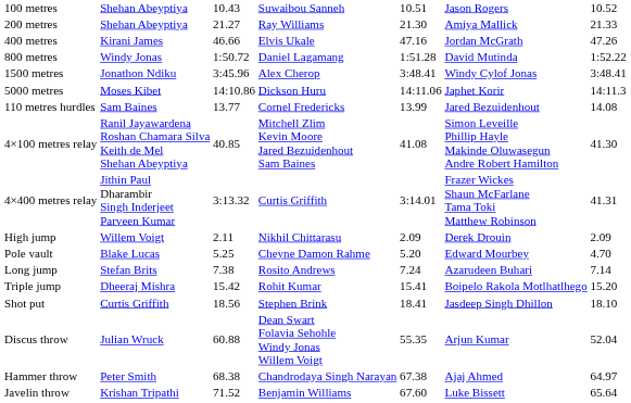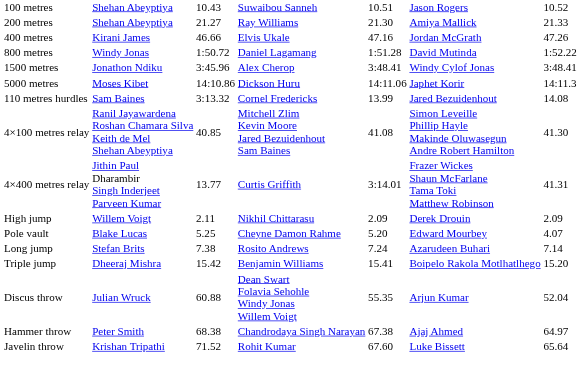 <table>
 <tr>
 <td>100 metres</td>
 <td><a href='#'>Shehan Abeyptiya</a><br></td>
 <td>10.43 </td>
 <td><a href='#'>Suwaibou Sanneh</a><br></td>
 <td>10.51</td>
 <td><a href='#'>Jason Rogers</a><br></td>
 <td>10.52</td>
 </tr>
 <tr>
 <td>200 metres</td>
 <td><a href='#'>Shehan Abeyptiya</a><br></td>
 <td>21.27</td>
 <td><a href='#'>Ray Williams</a><br></td>
 <td>21.30</td>
 <td><a href='#'>Amiya Mallick</a><br></td>
 <td>21.33</td>
 </tr>
 <tr>
 <td>400 metres</td>
 <td><a href='#'>Kirani James</a><br></td>
 <td>46.66 </td>
 <td><a href='#'>Elvis Ukale</a><br></td>
 <td>47.16</td>
 <td><a href='#'>Jordan McGrath</a><br></td>
 <td>47.26</td>
 </tr>
 <tr>
 <td>800 metres</td>
 <td><a href='#'>Windy Jonas</a><br></td>
 <td>1:50.72</td>
 <td><a href='#'>Daniel Lagamang</a><br></td>
 <td>1:51.28</td>
 <td><a href='#'>David Mutinda</a><br></td>
 <td>1:52.22</td>
 </tr>
 <tr>
 <td>1500 metres</td>
 <td><a href='#'>Jonathon Ndiku</a><br></td>
 <td>3:45.96 </td>
 <td><a href='#'>Alex Cherop</a><br></td>
 <td>3:48.41</td>
 <td><a href='#'>Windy Cylof Jonas</a><br></td>
 <td>3:48.41</td>
 </tr>
 <tr>
 <td>5000 metres</td>
 <td><a href='#'>Moses Kibet</a><br></td>
 <td>14:10.86</td>
 <td><a href='#'>Dickson Huru</a><br></td>
 <td>14:11.06</td>
 <td><a href='#'>Japhet Korir</a><br></td>
 <td>14:11.3</td>
 </tr>
 <tr>
 <td>110 metres hurdles</td>
 <td><a href='#'>Sam Baines</a><br></td>
-<td>13.77 </td>
+<td>3:13.32 </td>
 <td><a href='#'>Cornel Fredericks</a><br></td>
 <td>13.99</td>
 <td><a href='#'>Jared Bezuidenhout</a><br></td>
 <td>14.08</td>
 </tr>
 <tr>
 <td>4×100 metres relay</td>
 <td><a href='#'>Ranil Jayawardena</a><br><a href='#'>Roshan Chamara Silva</a><br><a href='#'>Keith de Mel</a><br><a href='#'>Shehan Abeyptiya</a><br></td>
 <td>40.85 </td>
 <td><a href='#'>Mitchell Zlim</a><br><a href='#'>Kevin Moore</a><br><a href='#'>Jared Bezuidenhout</a><br><a href='#'>Sam Baines</a><br></td>
 <td>41.08</td>
 <td><a href='#'>Simon Leveille</a><br><a href='#'>Phillip Hayle</a><br><a href='#'>Makinde Oluwasegun</a><br><a href='#'>Andre Robert Hamilton</a><br></td>
 <td>41.30</td>
 </tr>
 <tr>
 <td>4×400 metres relay</td>
 <td><a href='#'>Jithin Paul</a><br>Dharambir<br><a href='#'>Singh Inderjeet</a><br><a href='#'>Parveen Kumar</a><br></td>
-<td>3:13.32 </td>
+<td>13.77 </td>
 <td><a href='#'>Curtis Griffith</a><br></td>
 <td>3:14.01</td>
 <td><a href='#'>Frazer Wickes</a><br><a href='#'>Shaun McFarlane</a><br><a href='#'>Tama Toki</a><br><a href='#'>Matthew Robinson</a><br></td>
 <td>41.31</td>
 </tr>
 <tr>
 <td>High jump</td>
 <td><a href='#'>Willem Voigt</a><br></td>
 <td>2.11</td>
 <td><a href='#'>Nikhil Chittarasu</a><br></td>
 <td>2.09</td>
 <td><a href='#'>Derek Drouin</a><br></td>
 <td>2.09</td>
 </tr>
 <tr>
 <td>Pole vault</td>
 <td><a href='#'>Blake Lucas</a><br></td>
 <td>5.25 </td>
 <td><a href='#'>Cheyne Damon Rahme</a><br></td>
 <td>5.20</td>
 <td><a href='#'>Edward Mourbey</a><br></td>
-<td>4.70</td>
+<td>4.07</td>
 </tr>
 <tr>
 <td>Long jump</td>
 <td><a href='#'>Stefan Brits</a><br></td>
 <td>7.38</td>
 <td><a href='#'>Rosito Andrews</a><br></td>
 <td>7.24</td>
 <td><a href='#'>Azarudeen Buhari</a><br></td>
 <td>7.14</td>
 </tr>
 <tr>
 <td>Triple jump</td>
 <td><a href='#'>Dheeraj Mishra</a><br></td>
 <td>15.42</td>
-<td><a href='#'>Rohit Kumar</a><br></td>
+<td><a href='#'>Benjamin Williams</a><br></td>
 <td>15.41</td>
 <td><a href='#'>Boipelo Rakola Motlhatlhego</a><br></td>
 <td>15.20</td>
-</tr>
-<tr>
-<td>Shot put</td>
-<td><a href='#'>Curtis Griffith</a><br></td>
-<td>18.56 </td>
-<td><a href='#'>Stephen Brink</a><br></td>
-<td>18.41</td>
-<td><a href='#'>Jasdeep Singh Dhillon</a><br></td>
-<td>18.10</td>
 </tr>
 <tr>
 <td>Discus throw</td>
 <td><a href='#'>Julian Wruck</a><br></td>
 <td>60.88 </td>
 <td><a href='#'>Dean Swart</a><br><a href='#'>Folavia Sehohle</a><br><a href='#'>Windy Jonas</a><br><a href='#'>Willem Voigt</a><br></td>
 <td>55.35</td>
 <td><a href='#'>Arjun Kumar</a><br></td>
 <td>52.04</td>
 </tr>
 <tr>
 <td>Hammer throw</td>
 <td><a href='#'>Peter Smith</a><br></td>
 <td>68.38</td>
 <td><a href='#'>Chandrodaya Singh Narayan</a><br></td>
 <td>67.38</td>
 <td><a href='#'>Ajaj Ahmed</a><br></td>
 <td>64.97</td>
 </tr>
 <tr>
 <td>Javelin throw</td>
 <td><a href='#'>Krishan Tripathi</a><br></td>
 <td>71.52  </td>
-<td><a href='#'>Benjamin Williams</a><br></td>
+<td><a href='#'>Rohit Kumar</a><br></td>
 <td>67.60</td>
 <td><a href='#'>Luke Bissett</a><br></td>
 <td>65.64</td>
 </tr>
 </table>
